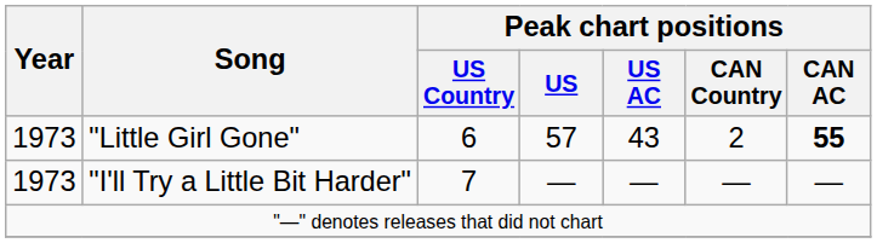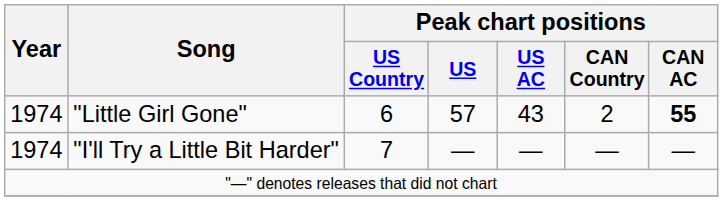 <table class="wikitable" style="text-align:center;">
 <tr>
 <th rowspan="2">Year</th>
 <th rowspan="2">Song</th>
 <th colspan="5">Peak chart positions</th>
 </tr>
 <tr style="font-size:smaller;">
 <th width="40"><a href='#'>US Country</a><br></th>
 <th width="40"><a href='#'>US</a><br></th>
 <th width="40"><a href='#'>US AC</a><br></th>
 <th width="40">CAN Country<br></th>
 <th width="40">CAN AC<br></th>
 </tr>
 <tr>
-<td>1973</td>
+<td>1974</td>
 <td align="left">"Little Girl Gone"</td>
 <td>6</td>
 <td>57</td>
 <td>43</td>
 <td>2</td>
 <td><strong>55</strong></td>
 </tr>
 <tr>
-<td>1973</td>
+<td>1974</td>
 <td align="left">"I'll Try a Little Bit Harder"</td>
 <td>7</td>
 <td>—</td>
 <td>—</td>
 <td>—</td>
 <td>—</td>
 </tr>
 <tr>
 <td align="center" colspan="7" style="font-size: 8pt">"—" denotes releases that did not chart</td>
 </tr>
 <tr>
 </tr>
 </table>
